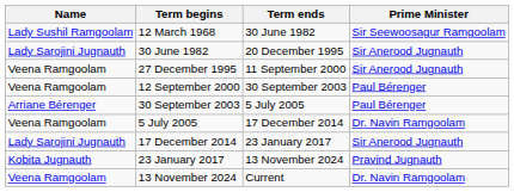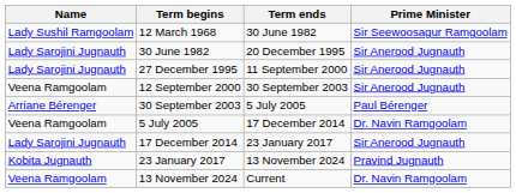 <table class="wikitable" style="font-size:85%;">
 <tr>
 <th>Name</th>
 <th>Term begins</th>
 <th>Term ends</th>
 <th>Prime Minister</th>
 </tr>
 <tr>
 <td><a href='#'>Lady Sushil Ramgoolam</a></td>
 <td>12 March 1968</td>
 <td>30 June 1982</td>
 <td><a href='#'>Sir Seewoosagur Ramgoolam</a></td>
 </tr>
 <tr>
 <td><a href='#'>Lady Sarojini Jugnauth</a></td>
 <td>30 June 1982</td>
 <td>20 December 1995</td>
 <td><a href='#'>Sir Anerood Jugnauth</a></td>
 </tr>
 <tr>
-<td>Veena Ramgoolam</td>
+<td><a href='#'>Lady Sarojini Jugnauth</a></td>
 <td>27 December 1995</td>
 <td>11 September 2000</td>
 <td><a href='#'>Sir Anerood Jugnauth</a></td>
 </tr>
 <tr>
 <td>Veena Ramgoolam</td>
 <td>12 September 2000</td>
 <td>30 September 2003</td>
-<td><a href='#'>Paul Bérenger</a></td>
+<td><a href='#'>Sir Anerood Jugnauth</a></td>
 </tr>
 <tr>
 <td><a href='#'>Arriane Bérenger</a></td>
 <td>30 September 2003</td>
 <td>5 July 2005</td>
 <td><a href='#'>Paul Bérenger</a></td>
 </tr>
 <tr>
 <td>Veena Ramgoolam</td>
 <td>5 July 2005</td>
 <td>17 December 2014</td>
 <td><a href='#'>Dr. Navin Ramgoolam</a></td>
 </tr>
 <tr>
 <td><a href='#'>Lady Sarojini Jugnauth</a></td>
 <td>17 December 2014</td>
 <td>23 January 2017</td>
 <td><a href='#'>Sir Anerood Jugnauth</a></td>
 </tr>
 <tr>
 <td><a href='#'>Kobita Jugnauth</a></td>
 <td>23 January 2017</td>
 <td>13 November 2024</td>
 <td><a href='#'>Pravind Jugnauth</a></td>
 </tr>
 <tr>
 <td><a href='#'>Veena Ramgoolam</a></td>
 <td>13 November 2024</td>
 <td>Current</td>
 <td><a href='#'>Dr. Navin Ramgoolam</a></td>
 </tr>
 </table>
